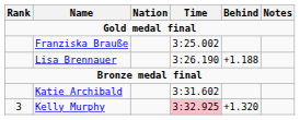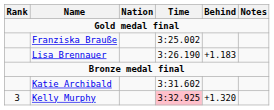 <table class="wikitable" style="text-align:center">
 <tr>
 <th>Rank</th>
 <th>Name</th>
 <th>Nation</th>
 <th>Time</th>
 <th>Behind</th>
 <th>Notes</th>
 </tr>
 <tr>
 <td colspan=6><strong>Gold medal final</strong></td>
 </tr>
 <tr>
 <td></td>
 <td align=left><a href='#'>Franziska Brauße</a></td>
 <td align=left></td>
 <td>3:25.002</td>
 <td></td>
 <td></td>
 </tr>
 <tr>
 <td></td>
 <td align=left><a href='#'>Lisa Brennauer</a></td>
 <td align=left></td>
 <td>3:26.190</td>
-<td>+1.188</td>
+<td>+1.183</td>
 <td></td>
 </tr>
 <tr>
 <td colspan=6><strong>Bronze medal final</strong></td>
 </tr>
 <tr>
 <td></td>
 <td align=left><a href='#'>Katie Archibald</a></td>
 <td align=left></td>
 <td>3:31.602</td>
 <td></td>
 <td></td>
 </tr>
 <tr>
 <td>3</td>
 <td align=left><a href='#'>Kelly Murphy</a></td>
 <td align=left></td>
 <td style="background: pink;">3:32.925</td>
 <td>+1.320</td>
 <td></td>
 </tr>
 </table>
